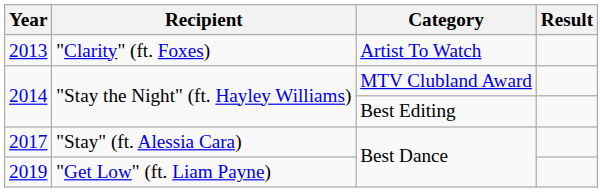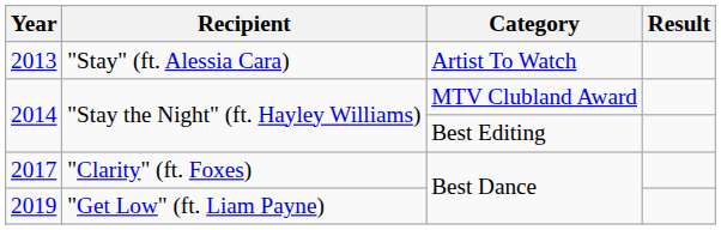 <table class="wikitable">
 <tr>
 <th>Year</th>
 <th>Recipient</th>
 <th>Category</th>
 <th>Result</th>
 </tr>
 <tr>
 <td><a href='#'>2013</a></td>
-<td rowspan="1">"<a href='#'>Clarity</a>" (ft. <a href='#'>Foxes</a>)</td>
+<td rowspan="1">"Stay" (ft. <a href='#'>Alessia Cara</a>)</td>
 <td><a href='#'>Artist To Watch</a></td>
 <td></td>
 </tr>
 <tr>
 <td rowspan="2"><a href='#'>2014</a></td>
 <td rowspan="2">"Stay the Night" (ft. <a href='#'>Hayley Williams</a>)</td>
 <td><a href='#'>MTV Clubland Award</a></td>
 <td></td>
 </tr>
 <tr>
 <td>Best Editing</td>
 <td></td>
 </tr>
 <tr>
 <td rowspan="1"><a href='#'>2017</a></td>
-<td rowspan="1">"Stay" (ft. <a href='#'>Alessia Cara</a>)</td>
+<td rowspan="1">"<a href='#'>Clarity</a>" (ft. <a href='#'>Foxes</a>)</td>
 <td rowspan="2">Best Dance</td>
 <td></td>
 </tr>
 <tr>
 <td rowspan="1"><a href='#'>2019</a></td>
 <td rowspan="1">"<a href='#'>Get Low</a>" (ft. <a href='#'>Liam Payne</a>)</td>
 <td></td>
 </tr>
 </table>
